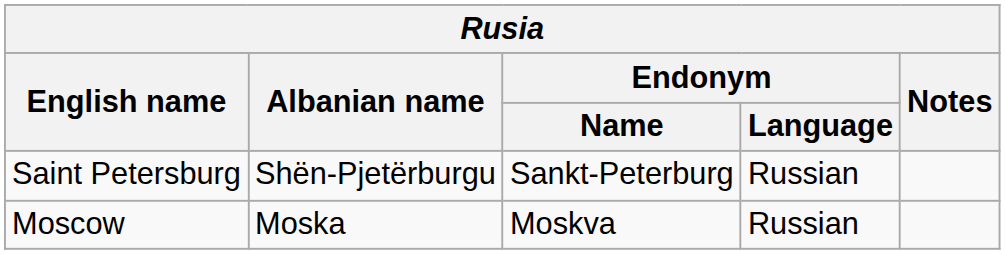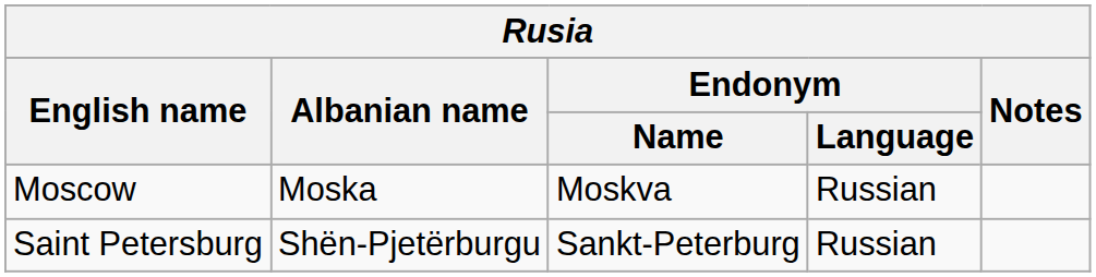 <table class="wikitable sortable">
 <tr>
 <th colspan="5"> <em>Rusia</em></th>
 </tr>
 <tr>
 <th rowspan="2">English name</th>
 <th rowspan="2">Albanian name</th>
 <th colspan="2">Endonym</th>
 <th rowspan="2">Notes</th>
 </tr>
 <tr>
 <th>Name</th>
 <th>Language</th>
 </tr>
 <tr>
+<td>Moscow</td>
+<td>Moska</td>
+<td>Moskva</td>
+<td>Russian</td>
+<td></td>
+</tr>
+<tr>
 <td>Saint Petersburg</td>
 <td>Shën-Pjetërburgu</td>
 <td>Sankt-Peterburg</td>
 <td>Russian</td>
 <td></td>
 </tr>
-<tr>
-<td>Moscow</td>
-<td>Moska</td>
-<td>Moskva</td>
-<td>Russian</td>
-<td></td>
-</tr>
 </table>
